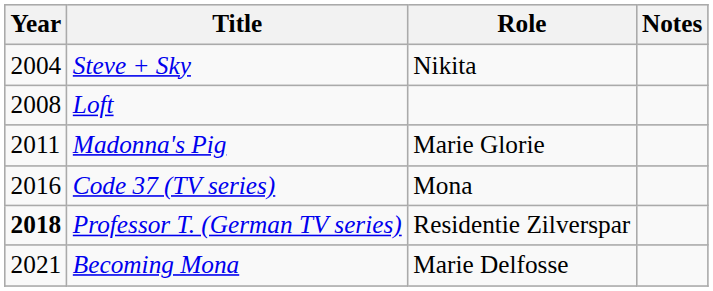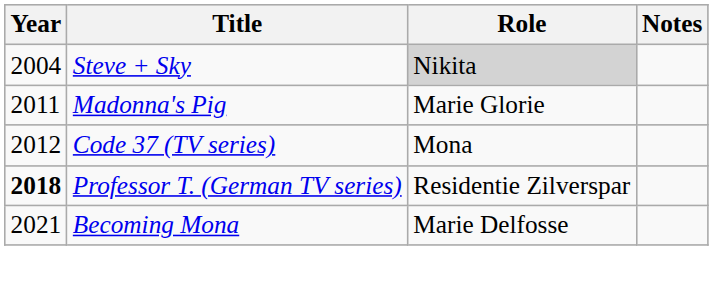 <table class="wikitable sortable">
 <tr>
 <th>Year</th>
 <th>Title</th>
 <th>Role</th>
 <th class="unsortable">Notes</th>
 </tr>
 <tr>
 <td>2004</td>
 <td><em><a href='#'>Steve + Sky</a></em></td>
-<td>Nikita</td>
-<td></td>
-</tr>
-<tr>
-<td>2008</td>
-<td><em><a href='#'>Loft</a></em></td>
-<td></td>
+<td style="background: lightgrey;">Nikita</td>
 <td></td>
 </tr>
 <tr>
 <td>2011</td>
 <td><em><a href='#'>Madonna's Pig</a></em></td>
 <td>Marie Glorie</td>
 <td></td>
 </tr>
 <tr>
-<td>2016</td>
+<td>2012</td>
 <td><em><a href='#'>Code 37 (TV series)</a></em></td>
 <td>Mona</td>
 <td></td>
 </tr>
 <tr>
 <td><strong>2018</strong></td>
 <td><em><a href='#'>Professor T. (German TV series)</a></em></td>
 <td>Residentie Zilverspar</td>
 <td></td>
 </tr>
 <tr>
 <td>2021</td>
 <td><em><a href='#'>Becoming Mona</a></em></td>
 <td>Marie Delfosse</td>
 <td></td>
 </tr>
 </table>
